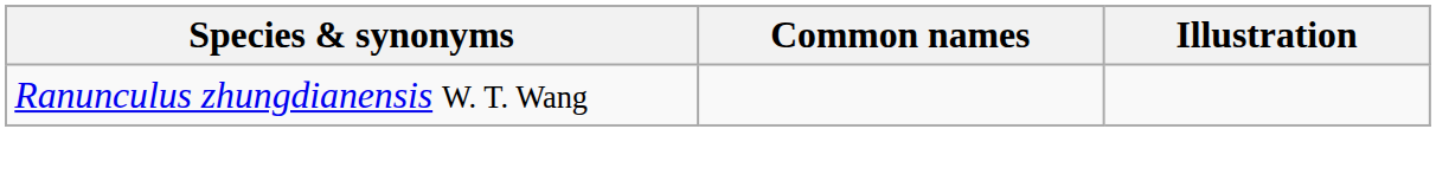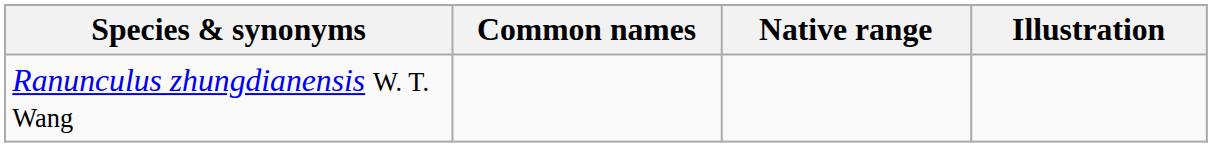 <table class="wikitable">
 <tr>
 <th width=350>Species & synonyms</th>
 <th width=200>Common names</th>
+<th width=200>Native range</th>
 <th width=150>Illustration</th>
 </tr>
 <tr>
 <td><em><a href='#'>Ranunculus zhungdianensis</a></em> <small>W. T. Wang</small></td>
 <td></td>
 <td></td>
+<td></td>
 </tr>
 </table>
